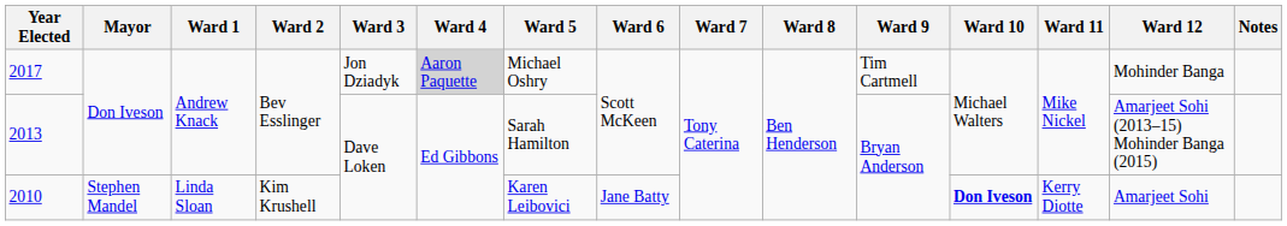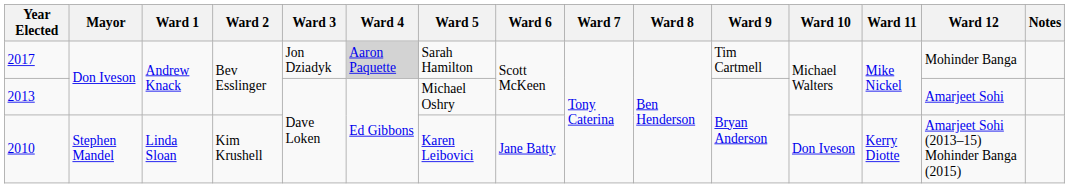 <table class="wikitable">
 <tr>
 <th>Year Elected</th>
 <th>Mayor</th>
 <th>Ward 1</th>
 <th>Ward 2</th>
 <th>Ward 3</th>
 <th>Ward 4</th>
 <th>Ward 5</th>
 <th>Ward 6</th>
 <th>Ward 7</th>
 <th>Ward 8</th>
 <th>Ward 9</th>
 <th>Ward 10</th>
 <th>Ward 11</th>
 <th>Ward 12</th>
 <th>Notes</th>
 </tr>
 <tr>
 <td><a href='#'>2017</a></td>
 <td rowspan="2"><a href='#'>Don Iveson</a></td>
 <td rowspan="2"><a href='#'>Andrew Knack</a></td>
 <td rowspan="2">Bev Esslinger</td>
 <td>Jon Dziadyk</td>
 <td style="background: lightgrey;"><a href='#'>Aaron Paquette</a></td>
-<td>Michael Oshry</td>
+<td>Sarah Hamilton</td>
 <td rowspan="2">Scott McKeen</td>
 <td rowspan="3"><a href='#'>Tony Caterina</a></td>
 <td rowspan="3"><a href='#'>Ben Henderson</a></td>
 <td>Tim Cartmell</td>
 <td rowspan="2">Michael Walters</td>
 <td rowspan="2"><a href='#'>Mike Nickel</a></td>
 <td>Mohinder Banga</td>
 <td></td>
 </tr>
 <tr>
 <td><a href='#'>2013</a></td>
 <td rowspan="2">Dave Loken</td>
 <td rowspan="2"><a href='#'>Ed Gibbons</a></td>
-<td>Sarah Hamilton</td>
+<td>Michael Oshry</td>
 <td rowspan="2"><a href='#'>Bryan Anderson</a></td>
-<td><a href='#'>Amarjeet Sohi</a> (2013–15)<br>Mohinder Banga (2015)</td>
+<td><a href='#'>Amarjeet Sohi</a></td>
 <td></td>
 </tr>
 <tr>
 <td><a href='#'>2010</a></td>
 <td><a href='#'>Stephen Mandel</a></td>
 <td><a href='#'>Linda Sloan</a></td>
 <td>Kim Krushell</td>
 <td><a href='#'>Karen Leibovici</a></td>
 <td><a href='#'>Jane Batty</a></td>
-<td><strong><a href='#'>Don Iveson</a></strong></td>
+<td><a href='#'>Don Iveson</a></td>
 <td><a href='#'>Kerry Diotte</a></td>
-<td><a href='#'>Amarjeet Sohi</a></td>
+<td><a href='#'>Amarjeet Sohi</a> (2013–15)<br>Mohinder Banga (2015)</td>
 <td></td>
 </tr>
 </table>
